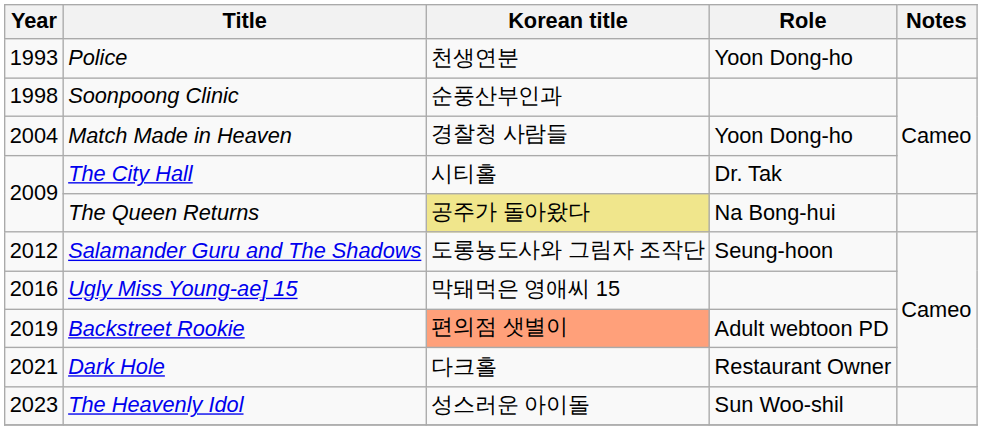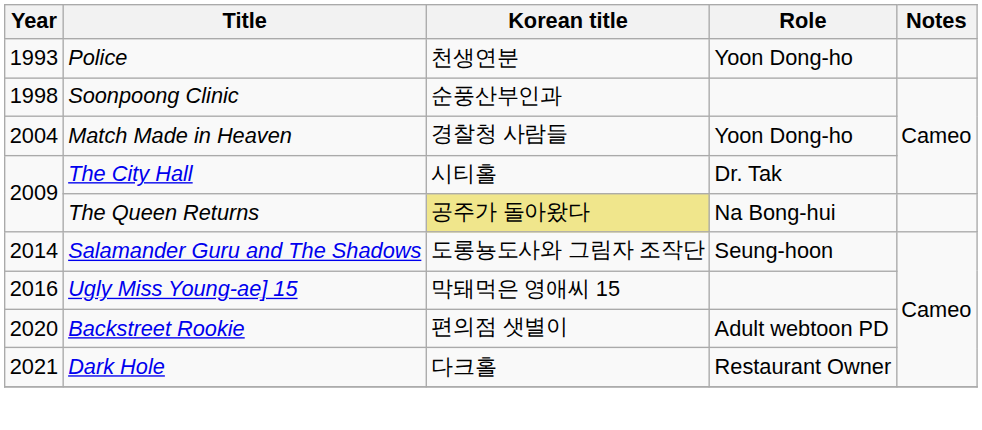 <table class="wikitable sortable">
 <tr>
 <th>Year</th>
 <th>Title</th>
 <th>Korean title</th>
 <th>Role</th>
 <th>Notes</th>
 </tr>
 <tr>
 <td>1993</td>
 <td><em>Police</em></td>
 <td>천생연분</td>
 <td>Yoon Dong-ho</td>
 <td></td>
 </tr>
 <tr>
 <td>1998</td>
 <td><em>Soonpoong Clinic</em></td>
 <td>순풍산부인과</td>
 <td></td>
 <td rowspan=3>Cameo</td>
 </tr>
 <tr>
 <td>2004</td>
 <td><em>Match Made in Heaven</em></td>
 <td>경찰청 사람들</td>
 <td>Yoon Dong-ho</td>
 </tr>
 <tr>
 <td rowspan=2>2009</td>
 <td><em><a href='#'>The City Hall</a></em></td>
 <td>시티홀</td>
 <td>Dr. Tak</td>
 </tr>
 <tr>
 <td><em>The Queen Returns</em></td>
 <td style="background: khaki;">공주가 돌아왔다</td>
 <td>Na Bong-hui</td>
 <td></td>
 </tr>
 <tr>
-<td>2012</td>
+<td>2014</td>
 <td><em><a href='#'>Salamander Guru and The Shadows</a></em></td>
 <td>도롱뇽도사와 그림자 조작단</td>
 <td>Seung-hoon</td>
 <td rowspan=4>Cameo</td>
 </tr>
 <tr>
 <td>2016</td>
 <td><em><a href='#'>Ugly Miss Young-ae] 15</a></em></td>
 <td>막돼먹은 영애씨 15</td>
 <td></td>
 </tr>
 <tr>
-<td>2019</td>
+<td>2020</td>
 <td><em><a href='#'>Backstreet Rookie</a></em></td>
-<td style="background: lightsalmon;">편의점 샛별이</td>
+<td>편의점 샛별이</td>
 <td>Adult webtoon PD</td>
 </tr>
 <tr>
 <td>2021</td>
 <td><em><a href='#'>Dark Hole</a></em></td>
 <td>다크홀</td>
 <td>Restaurant Owner</td>
 </tr>
 <tr>
-<td>2023</td>
-<td><em><a href='#'>The Heavenly Idol</a></em></td>
-<td>성스러운 아이돌</td>
-<td>Sun Woo-shil</td>
-<td></td>
-</tr>
-<tr>
 </tr>
 </table>
